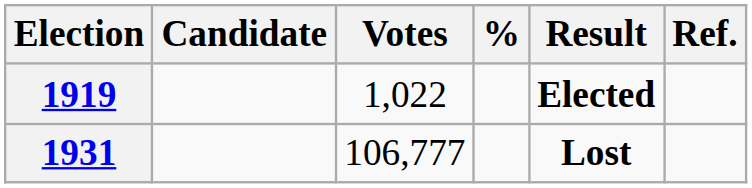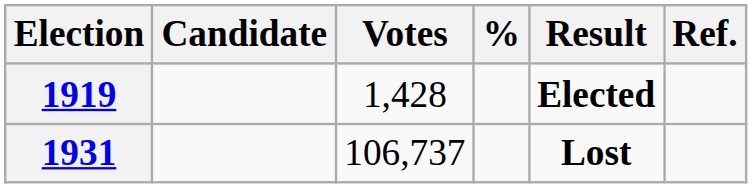 <table class="wikitable" style="text-align:center">
 <tr>
 <th>Election</th>
 <th>Candidate</th>
 <th>Votes</th>
 <th>%</th>
 <th>Result</th>
 <th>Ref.</th>
 </tr>
 <tr>
 <th><a href='#'>1919</a></th>
 <td></td>
-<td>1,022</td>
+<td>1,428</td>
 <td></td>
 <td><strong>Elected</strong> </td>
 <td></td>
 </tr>
 <tr>
 <th><a href='#'>1931</a></th>
 <td></td>
-<td>106,777</td>
+<td>106,737</td>
 <td></td>
 <td><strong>Lost</strong> </td>
 <td></td>
 </tr>
 </table>
